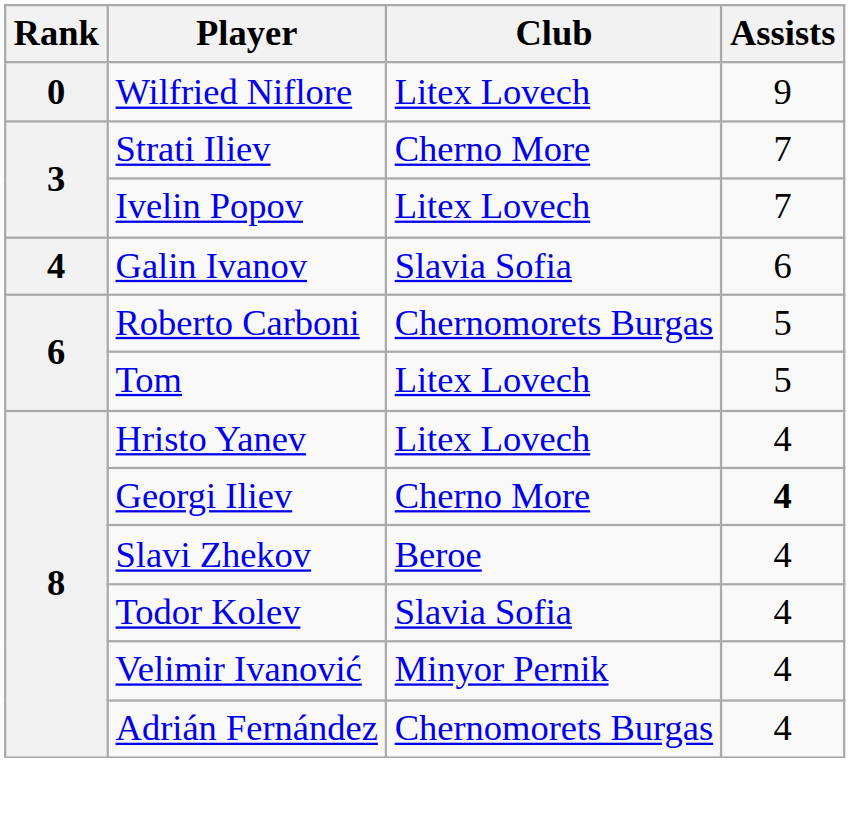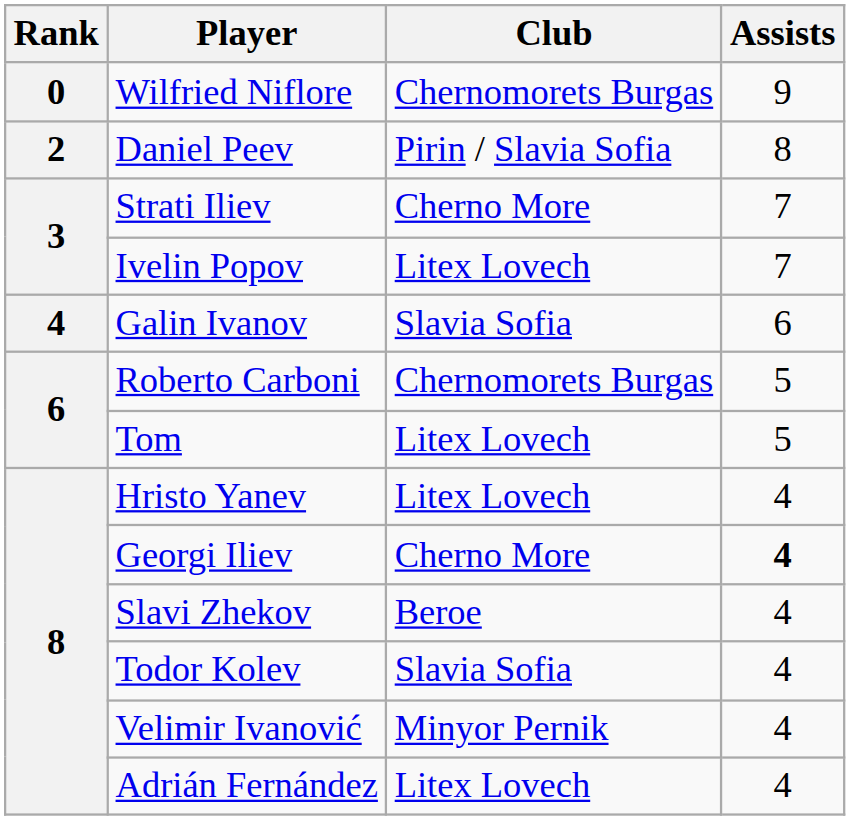 <table class="wikitable" style="text-align:center">
 <tr>
 <th>Rank</th>
 <th>Player</th>
 <th>Club</th>
 <th>Assists</th>
 </tr>
 <tr>
 <th>0</th>
 <td align="left"> <a href='#'>Wilfried Niflore</a></td>
-<td align="left"><a href='#'>Litex Lovech</a></td>
+<td align="left"><a href='#'>Chernomorets Burgas</a></td>
 <td>9</td>
+</tr>
+<tr>
+<th>2</th>
+<td align="left"> <a href='#'>Daniel Peev</a></td>
+<td align="left"><a href='#'>Pirin</a> / <a href='#'>Slavia Sofia</a></td>
+<td>8</td>
 </tr>
 <tr>
 <th rowspan="2">3</th>
 <td align="left"> <a href='#'>Strati Iliev</a></td>
 <td align="left"><a href='#'>Cherno More</a></td>
 <td>7</td>
 </tr>
 <tr>
 <td align="left"> <a href='#'>Ivelin Popov</a></td>
 <td align="left"><a href='#'>Litex Lovech</a></td>
 <td>7</td>
 </tr>
 <tr>
 <th>4</th>
 <td align="left"> <a href='#'>Galin Ivanov</a></td>
 <td align="left"><a href='#'>Slavia Sofia</a></td>
 <td>6</td>
 </tr>
 <tr>
 <th rowspan="2">6</th>
 <td align="left"> <a href='#'>Roberto Carboni</a></td>
 <td align="left"><a href='#'>Chernomorets Burgas</a></td>
 <td>5</td>
 </tr>
 <tr>
 <td align="left"> <a href='#'>Tom</a></td>
 <td align="left"><a href='#'>Litex Lovech</a></td>
 <td>5</td>
 </tr>
 <tr>
 <th rowspan="6">8</th>
 <td align="left"> <a href='#'>Hristo Yanev</a></td>
 <td align="left"><a href='#'>Litex Lovech</a></td>
 <td>4</td>
 </tr>
 <tr>
 <td align="left"> <a href='#'>Georgi Iliev</a></td>
 <td align="left"><a href='#'>Cherno More</a></td>
 <td><strong>4</strong></td>
 </tr>
 <tr>
 <td align="left"> <a href='#'>Slavi Zhekov</a></td>
 <td align="left"><a href='#'>Beroe</a></td>
 <td>4</td>
 </tr>
 <tr>
 <td align="left"> <a href='#'>Todor Kolev</a></td>
 <td align="left"><a href='#'>Slavia Sofia</a></td>
 <td>4</td>
 </tr>
 <tr>
 <td align="left"> <a href='#'>Velimir Ivanović</a></td>
 <td align="left"><a href='#'>Minyor Pernik</a></td>
 <td>4</td>
 </tr>
 <tr>
 <td align="left"> <a href='#'>Adrián Fernández</a></td>
-<td align="left"><a href='#'>Chernomorets Burgas</a></td>
+<td align="left"><a href='#'>Litex Lovech</a></td>
 <td>4</td>
 </tr>
 </table>
